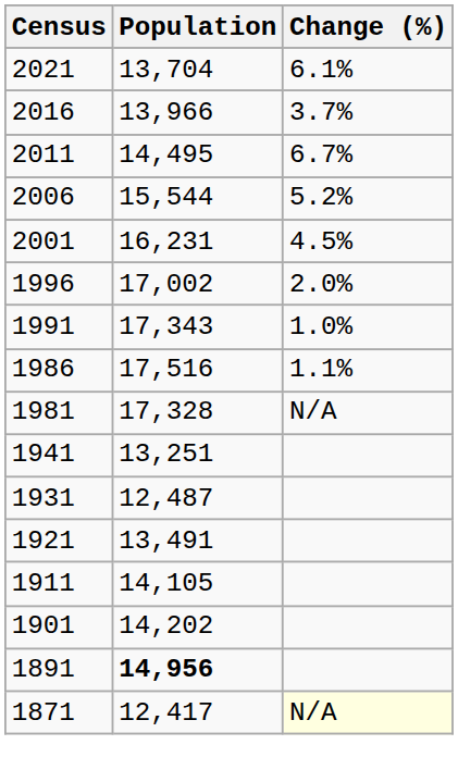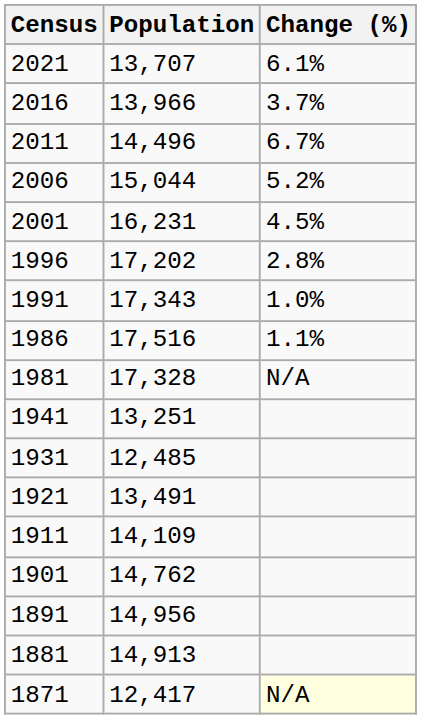 <table class="wikitable">
 <tr>
 <th>Census</th>
 <th>Population</th>
 <th>Change (%)</th>
 </tr>
 <tr>
 <td>2021</td>
-<td>13,704</td>
+<td>13,707</td>
 <td>6.1%</td>
 </tr>
 <tr>
 <td>2016</td>
 <td>13,966</td>
 <td>3.7%</td>
 </tr>
 <tr>
 <td>2011</td>
-<td>14,495</td>
+<td>14,496</td>
 <td>6.7%</td>
 </tr>
 <tr>
 <td>2006</td>
-<td>15,544</td>
+<td>15,044</td>
 <td>5.2%</td>
 </tr>
 <tr>
 <td>2001</td>
 <td>16,231</td>
 <td>4.5%</td>
 </tr>
 <tr>
 <td>1996</td>
-<td>17,002</td>
-<td>2.0%</td>
+<td>17,202</td>
+<td>2.8%</td>
 </tr>
 <tr>
 <td>1991</td>
 <td>17,343</td>
 <td>1.0%</td>
 </tr>
 <tr>
 <td>1986</td>
 <td>17,516</td>
 <td>1.1%</td>
 </tr>
 <tr>
 <td>1981</td>
 <td>17,328</td>
 <td>N/A</td>
 </tr>
 <tr>
 <td>1941</td>
 <td>13,251</td>
 <td></td>
 </tr>
 <tr>
 <td>1931</td>
-<td>12,487</td>
+<td>12,485</td>
 <td></td>
 </tr>
 <tr>
 <td>1921</td>
 <td>13,491</td>
 <td></td>
 </tr>
 <tr>
 <td>1911</td>
-<td>14,105</td>
+<td>14,109</td>
 <td></td>
 </tr>
 <tr>
 <td>1901</td>
-<td>14,202</td>
+<td>14,762</td>
 <td></td>
 </tr>
 <tr>
 <td>1891</td>
-<td><strong>14,956</strong></td>
+<td>14,956</td>
+<td></td>
+</tr>
+<tr>
+<td>1881</td>
+<td>14,913</td>
 <td></td>
 </tr>
 <tr>
 <td>1871</td>
 <td>12,417</td>
 <td style="background: lightyellow;">N/A</td>
 </tr>
 </table>
